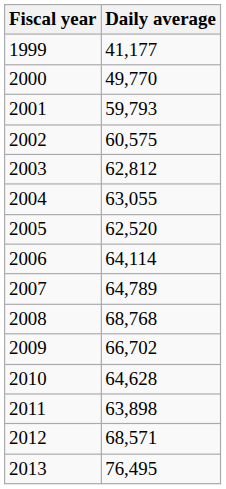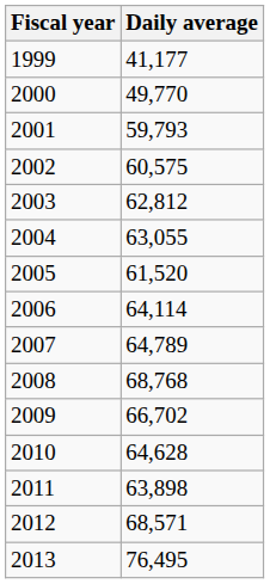 <table class="wikitable">
 <tr>
 <th>Fiscal year</th>
 <th>Daily average</th>
 </tr>
 <tr>
 <td>1999</td>
 <td>41,177</td>
 </tr>
 <tr>
 <td>2000</td>
 <td>49,770</td>
 </tr>
 <tr>
 <td>2001</td>
 <td>59,793</td>
 </tr>
 <tr>
 <td>2002</td>
 <td>60,575</td>
 </tr>
 <tr>
 <td>2003</td>
 <td>62,812</td>
 </tr>
 <tr>
 <td>2004</td>
 <td>63,055</td>
 </tr>
 <tr>
 <td>2005</td>
-<td>62,520</td>
+<td>61,520</td>
 </tr>
 <tr>
 <td>2006</td>
 <td>64,114</td>
 </tr>
 <tr>
 <td>2007</td>
 <td>64,789</td>
 </tr>
 <tr>
 <td>2008</td>
 <td>68,768</td>
 </tr>
 <tr>
 <td>2009</td>
 <td>66,702</td>
 </tr>
 <tr>
 <td>2010</td>
 <td>64,628</td>
 </tr>
 <tr>
 <td>2011</td>
 <td>63,898</td>
 </tr>
 <tr>
 <td>2012</td>
 <td>68,571</td>
 </tr>
 <tr>
 <td>2013</td>
 <td>76,495</td>
 </tr>
 </table>
